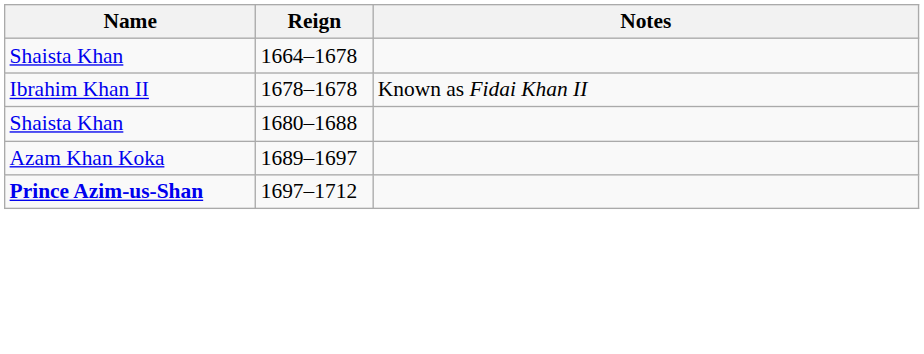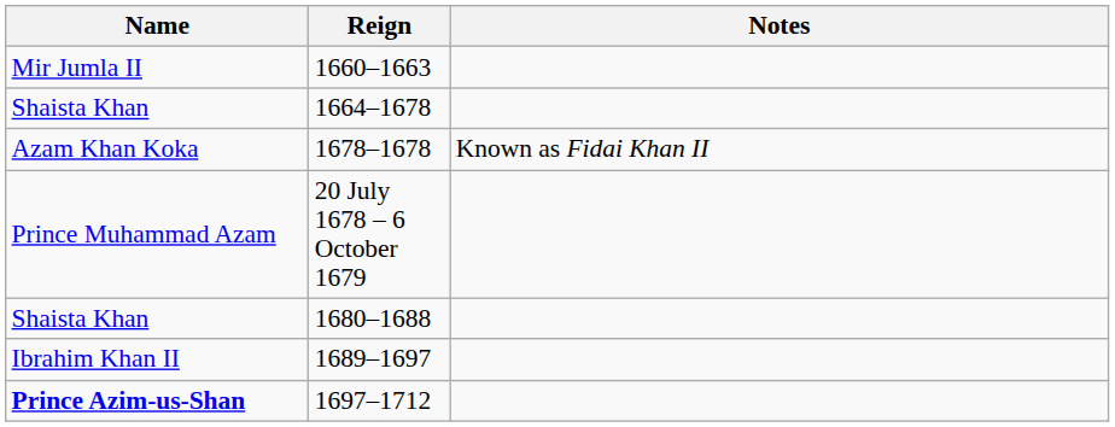 <table class="wikitable">
 <tr>
 <th width="180">Name</th>
 <th width="80">Reign</th>
 <th width="400">Notes</th>
 </tr>
 <tr>
+<td><a href='#'>Mir Jumla II</a></td>
+<td>1660–1663</td>
+<td></td>
+</tr>
+<tr>
 <td><a href='#'>Shaista Khan</a></td>
 <td>1664–1678</td>
 <td></td>
 </tr>
 <tr>
-<td><a href='#'>Ibrahim Khan II</a></td>
+<td><a href='#'>Azam Khan Koka</a></td>
 <td>1678–1678</td>
 <td>Known as <em>Fidai Khan II</em></td>
+</tr>
+<tr>
+<td><a href='#'>Prince Muhammad Azam</a></td>
+<td>20 July 1678 – 6 October 1679</td>
+<td></td>
 </tr>
 <tr>
 <td><a href='#'>Shaista Khan</a></td>
 <td>1680–1688</td>
 <td></td>
 </tr>
 <tr>
-<td><a href='#'>Azam Khan Koka</a></td>
+<td><a href='#'>Ibrahim Khan II</a></td>
 <td>1689–1697</td>
 <td></td>
 </tr>
 <tr>
 <td><strong><a href='#'>Prince Azim-us-Shan</a></strong></td>
 <td>1697–1712</td>
 <td></td>
 </tr>
 </table>
